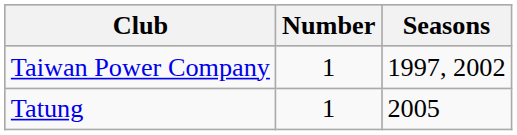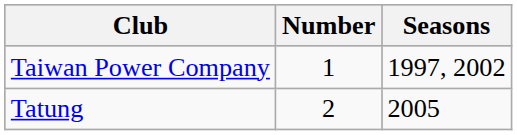 <table class="wikitable sortable">
 <tr>
 <th>Club</th>
 <th>Number</th>
 <th>Seasons</th>
 </tr>
 <tr>
 <td><a href='#'>Taiwan Power Company</a></td>
 <td style="text-align:center">1</td>
 <td>1997, 2002</td>
 </tr>
 <tr>
 <td><a href='#'>Tatung</a></td>
-<td style="text-align:center">1</td>
+<td style="text-align:center">2</td>
 <td>2005</td>
 </tr>
 </table>
